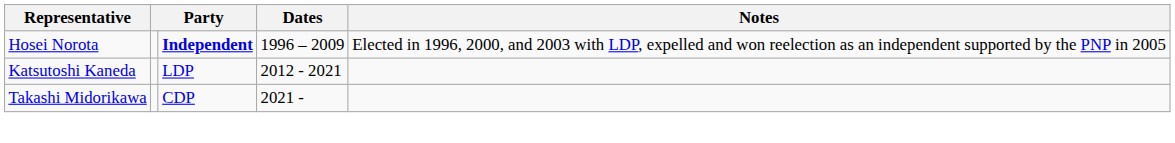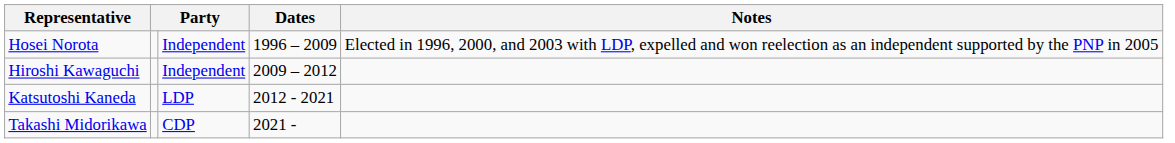 <table class=wikitable>
 <tr valign=bottom>
 <th>Representative</th>
 <th colspan="2">Party</th>
 <th>Dates</th>
 <th>Notes</th>
 </tr>
 <tr>
 <td><a href='#'>Hosei Norota</a></td>
 <td bgcolor=></td>
-<td><strong><a href='#'>Independent</a></strong></td>
+<td><a href='#'>Independent</a></td>
 <td>1996 – 2009</td>
 <td>Elected in 1996, 2000, and 2003 with <a href='#'>LDP</a>, expelled and won reelection as an independent supported by the <a href='#'>PNP</a> in 2005</td>
+</tr>
+<tr>
+<td><a href='#'>Hiroshi Kawaguchi</a></td>
+<td bgcolor=></td>
+<td><a href='#'>Independent</a></td>
+<td>2009 – 2012</td>
+<td></td>
 </tr>
 <tr>
 <td><a href='#'>Katsutoshi Kaneda</a></td>
 <td bgcolor=></td>
 <td><a href='#'>LDP</a></td>
 <td>2012 - 2021</td>
 <td></td>
 </tr>
 <tr>
 <td><a href='#'>Takashi Midorikawa</a></td>
 <td bgcolor=></td>
 <td><a href='#'>CDP</a></td>
 <td>2021 -</td>
 <td></td>
 </tr>
 </table>
